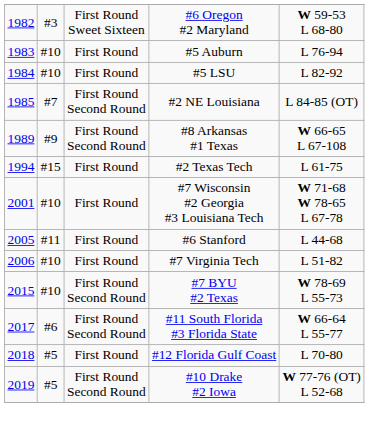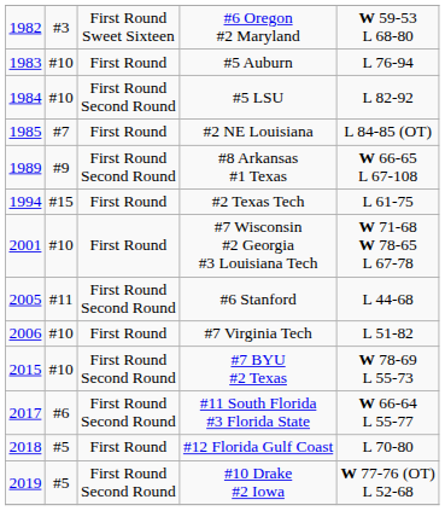 <table class="wikitable" style="text-align:center">
 <tr>
 </tr>
 <tr>
 <td rowspan=1><a href='#'>1982</a></td>
 <td>#3</td>
 <td>First Round<br>Sweet Sixteen</td>
 <td><a href='#'>#6 Oregon</a><br>#2 Maryland</td>
 <td><strong>W</strong> 59-53<br>L 68-80</td>
 </tr>
 <tr style="text-align:center;">
 <td rowspan=1><a href='#'>1983</a></td>
 <td>#10</td>
 <td>First Round</td>
 <td>#5 Auburn</td>
 <td>L 76-94</td>
 </tr>
 <tr style="text-align:center;">
 <td rowspan=1><a href='#'>1984</a></td>
 <td>#10</td>
-<td>First Round</td>
+<td>First Round<br>Second Round</td>
 <td>#5 LSU</td>
 <td>L 82-92</td>
 </tr>
 <tr style="text-align:center;">
 <td rowspan=1><a href='#'>1985</a></td>
 <td>#7</td>
-<td>First Round<br>Second Round</td>
+<td>First Round</td>
 <td>#2 NE Louisiana</td>
 <td>L 84-85 (OT)</td>
 </tr>
 <tr style="text-align:center;">
 <td rowspan=1><a href='#'>1989</a></td>
 <td>#9</td>
 <td>First Round<br>Second Round</td>
 <td>#8 Arkansas<br>#1 Texas</td>
 <td><strong>W</strong> 66-65<br>L 67-108</td>
 </tr>
 <tr style="text-align:center;">
 <td rowspan=1><a href='#'>1994</a></td>
 <td>#15</td>
 <td>First Round</td>
 <td>#2 Texas Tech</td>
 <td>L 61-75</td>
 </tr>
 <tr style="text-align:center;">
 <td rowspan=1><a href='#'>2001</a></td>
 <td>#10</td>
 <td>First Round</td>
 <td>#7 Wisconsin<br>#2 Georgia<br>#3 Louisiana Tech</td>
 <td><strong>W</strong> 71-68<br><strong>W</strong> 78-65<br>L 67-78</td>
 </tr>
 <tr style="text-align:center;">
 <td rowspan=1><a href='#'>2005</a></td>
 <td>#11</td>
-<td>First Round</td>
+<td>First Round<br>Second Round</td>
 <td>#6 Stanford</td>
 <td>L 44-68</td>
 </tr>
 <tr style="text-align:center;">
 <td rowspan=1><a href='#'>2006</a></td>
 <td>#10</td>
 <td>First Round</td>
 <td>#7 Virginia Tech</td>
 <td>L 51-82</td>
 </tr>
 <tr style="text-align:center;">
 <td rowspan=1><a href='#'>2015</a></td>
 <td>#10</td>
 <td>First Round<br>Second Round</td>
 <td><a href='#'>#7 BYU</a><br><a href='#'>#2 Texas</a></td>
 <td><strong>W</strong> 78-69<br>L 55-73</td>
 </tr>
 <tr style="text-align:center;">
 <td rowspan=1><a href='#'>2017</a></td>
 <td>#6</td>
 <td>First Round<br>Second Round</td>
 <td><a href='#'>#11 South Florida</a><br><a href='#'>#3 Florida State</a></td>
 <td><strong>W</strong> 66-64<br>L 55-77</td>
 </tr>
 <tr style="text-align:center;">
 <td rowspan=1><a href='#'>2018</a></td>
 <td>#5</td>
 <td>First Round</td>
 <td><a href='#'>#12 Florida Gulf Coast</a></td>
 <td>L 70-80</td>
 </tr>
 <tr style="text-align:center;">
 <td rowspan=1><a href='#'>2019</a></td>
 <td>#5</td>
 <td>First Round<br>Second Round</td>
 <td><a href='#'>#10 Drake</a><br><a href='#'>#2 Iowa</a></td>
 <td><strong>W</strong> 77-76 (OT)<br>L 52-68</td>
 </tr>
 <tr style="text-align:center;">
 </tr>
 </table>
